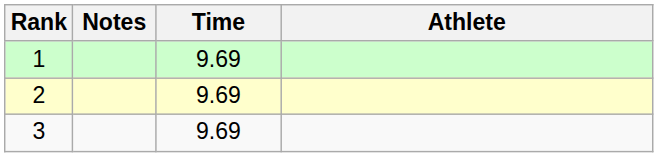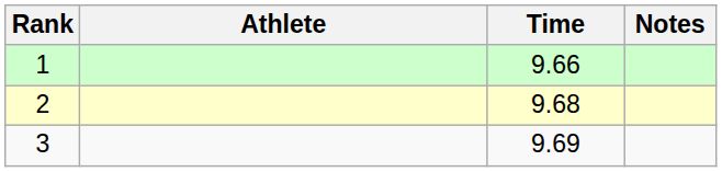 <table class=wikitable style="text-align:center">
 <tr>
 <th width=40>Rank</th>
+<th width=250>Athlete</th>
+<th width=80>Time</th>
 <th width=50>Notes</th>
-<th width=80>Time</th>
-<th width=250>Athlete</th>
 </tr>
 <tr bgcolor="ccffcc">
 <td>1</td>
+<td align=left></td>
+<td>9.66</td>
 <td></td>
-<td>9.69</td>
-<td align=left></td>
 </tr>
 <tr bgcolor="ffffcc">
 <td>2</td>
+<td align=left></td>
+<td>9.68</td>
 <td></td>
-<td>9.69</td>
-<td align=left></td>
 </tr>
 <tr>
 <td>3</td>
+<td align=left></td>
+<td>9.69</td>
 <td></td>
-<td>9.69</td>
-<td align=left></td>
 </tr>
 </table>
